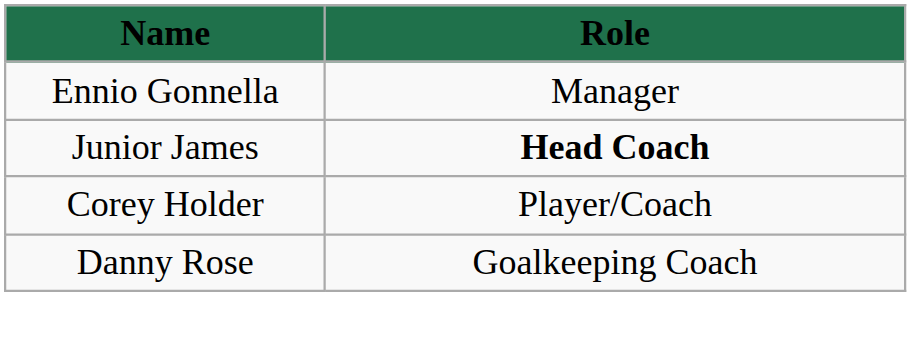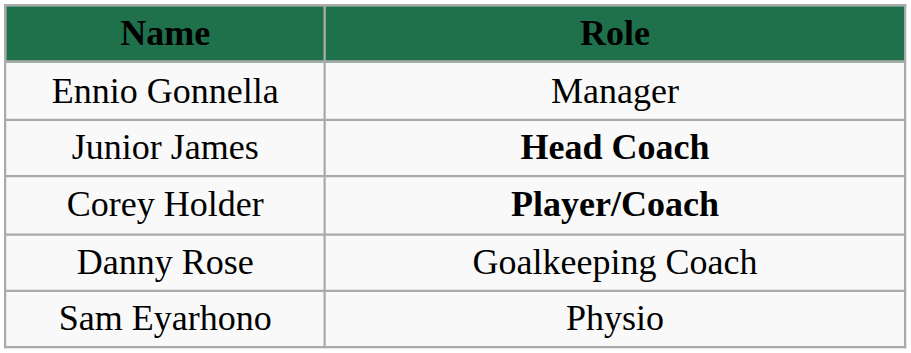 <table class="wikitable">
 <tr>
 <th style="background:#1f714b; width:135px;"><span>Name</span></th>
 <th style="background:#1f714b; width:250px;"><span>Role</span></th>
 </tr>
 <tr>
 <td style="text-align:center;">Ennio Gonnella</td>
 <td style="text-align:center;">Manager</td>
 </tr>
 <tr>
 <td style="text-align:center;">Junior James</td>
 <td style="text-align:center;"><strong>Head Coach</strong></td>
 </tr>
 <tr>
 <td style="text-align:center;">Corey Holder</td>
-<td style="text-align:center;">Player/Coach</td>
+<td style="text-align:center;"><strong>Player/Coach</strong></td>
 </tr>
 <tr>
 <td style="text-align:center;">Danny Rose</td>
 <td style="text-align:center;">Goalkeeping Coach</td>
 </tr>
+<tr>
+<td style="text-align:center;">Sam Eyarhono</td>
+<td style="text-align:center;">Physio</td>
+</tr>
 </table>
